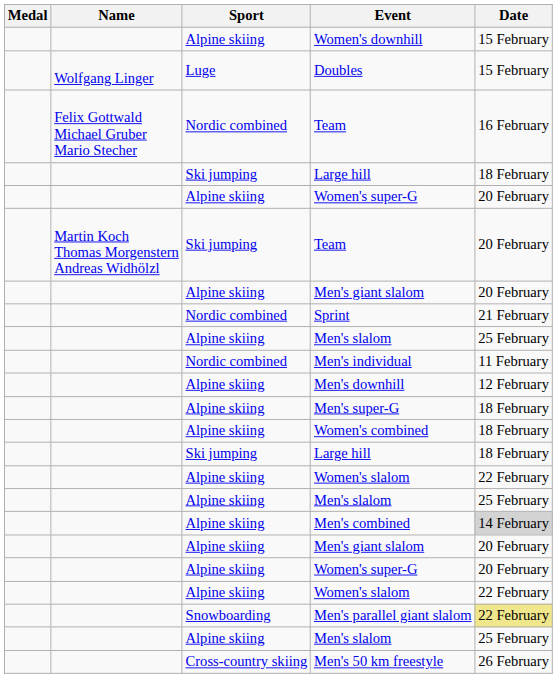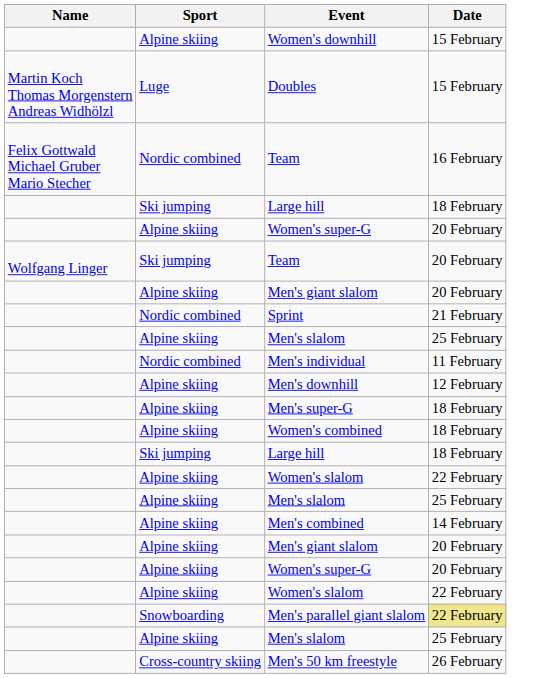 <table class="wikitable sortable">
 <tr>
-<th>Medal</th>
 <th>Name</th>
 <th>Sport</th>
 <th>Event</th>
 <th>Date</th>
 </tr>
 <tr>
 <td></td>
-<td></td>
 <td><a href='#'>Alpine skiing</a></td>
 <td><a href='#'>Women's downhill</a></td>
 <td>15 February</td>
 </tr>
 <tr>
-<td></td>
-<td> <br> <a href='#'>Wolfgang Linger</a></td>
+<td> <br> <a href='#'>Martin Koch</a> <br> <a href='#'>Thomas Morgenstern</a> <br><a href='#'>Andreas Widhölzl</a></td>
 <td><a href='#'>Luge</a></td>
 <td><a href='#'>Doubles</a></td>
 <td>15 February</td>
 </tr>
 <tr>
-<td></td>
 <td> <br> <a href='#'>Felix Gottwald</a> <br> <a href='#'>Michael Gruber</a> <br> <a href='#'>Mario Stecher</a></td>
 <td><a href='#'>Nordic combined</a></td>
 <td><a href='#'>Team</a></td>
 <td>16 February</td>
 </tr>
 <tr>
 <td></td>
+<td><a href='#'>Ski jumping</a></td>
+<td><a href='#'>Large hill</a></td>
+<td>18 February</td>
+</tr>
+<tr>
+<td></td>
+<td><a href='#'>Alpine skiing</a></td>
+<td><a href='#'>Women's super-G</a></td>
+<td>20 February</td>
+</tr>
+<tr>
+<td> <br> <a href='#'>Wolfgang Linger</a></td>
+<td><a href='#'>Ski jumping</a></td>
+<td><a href='#'>Team</a></td>
+<td>20 February</td>
+</tr>
+<tr>
+<td></td>
+<td><a href='#'>Alpine skiing</a></td>
+<td><a href='#'>Men's giant slalom</a></td>
+<td>20 February</td>
+</tr>
+<tr>
+<td></td>
+<td><a href='#'>Nordic combined</a></td>
+<td><a href='#'>Sprint</a></td>
+<td>21 February</td>
+</tr>
+<tr>
+<td></td>
+<td><a href='#'>Alpine skiing</a></td>
+<td><a href='#'>Men's slalom</a></td>
+<td>25 February</td>
+</tr>
+<tr>
+<td></td>
+<td><a href='#'>Nordic combined</a></td>
+<td><a href='#'>Men's individual</a></td>
+<td>11 February</td>
+</tr>
+<tr>
+<td></td>
+<td><a href='#'>Alpine skiing</a></td>
+<td><a href='#'>Men's downhill</a></td>
+<td>12 February</td>
+</tr>
+<tr>
+<td></td>
+<td><a href='#'>Alpine skiing</a></td>
+<td><a href='#'>Men's super-G</a></td>
+<td>18 February</td>
+</tr>
+<tr>
+<td></td>
+<td><a href='#'>Alpine skiing</a></td>
+<td><a href='#'>Women's combined</a></td>
+<td>18 February</td>
+</tr>
+<tr>
 <td></td>
 <td><a href='#'>Ski jumping</a></td>
 <td><a href='#'>Large hill</a></td>
 <td>18 February</td>
 </tr>
 <tr>
 <td></td>
+<td><a href='#'>Alpine skiing</a></td>
+<td><a href='#'>Women's slalom</a></td>
+<td>22 February</td>
+</tr>
+<tr>
+<td></td>
+<td><a href='#'>Alpine skiing</a></td>
+<td><a href='#'>Men's slalom</a></td>
+<td>25 February</td>
+</tr>
+<tr>
+<td></td>
+<td><a href='#'>Alpine skiing</a></td>
+<td><a href='#'>Men's combined</a></td>
+<td>14 February</td>
+</tr>
+<tr>
+<td></td>
+<td><a href='#'>Alpine skiing</a></td>
+<td><a href='#'>Men's giant slalom</a></td>
+<td>20 February</td>
+</tr>
+<tr>
 <td></td>
 <td><a href='#'>Alpine skiing</a></td>
 <td><a href='#'>Women's super-G</a></td>
 <td>20 February</td>
 </tr>
 <tr>
 <td></td>
-<td> <br> <a href='#'>Martin Koch</a> <br> <a href='#'>Thomas Morgenstern</a> <br><a href='#'>Andreas Widhölzl</a></td>
-<td><a href='#'>Ski jumping</a></td>
-<td><a href='#'>Team</a></td>
-<td>20 February</td>
+<td><a href='#'>Alpine skiing</a></td>
+<td><a href='#'>Women's slalom</a></td>
+<td>22 February</td>
 </tr>
 <tr>
 <td></td>
-<td></td>
-<td><a href='#'>Alpine skiing</a></td>
-<td><a href='#'>Men's giant slalom</a></td>
-<td>20 February</td>
+<td><a href='#'>Snowboarding</a></td>
+<td><a href='#'>Men's parallel giant slalom</a></td>
+<td style="background: khaki;">22 February</td>
 </tr>
 <tr>
-<td></td>
-<td></td>
-<td><a href='#'>Nordic combined</a></td>
-<td><a href='#'>Sprint</a></td>
-<td>21 February</td>
-</tr>
-<tr>
-<td></td>
 <td></td>
 <td><a href='#'>Alpine skiing</a></td>
 <td><a href='#'>Men's slalom</a></td>
 <td>25 February</td>
 </tr>
 <tr>
 <td></td>
-<td></td>
-<td><a href='#'>Nordic combined</a></td>
-<td><a href='#'>Men's individual</a></td>
-<td>11 February</td>
-</tr>
-<tr>
-<td></td>
-<td></td>
-<td><a href='#'>Alpine skiing</a></td>
-<td><a href='#'>Men's downhill</a></td>
-<td>12 February</td>
-</tr>
-<tr>
-<td></td>
-<td></td>
-<td><a href='#'>Alpine skiing</a></td>
-<td><a href='#'>Men's super-G</a></td>
-<td>18 February</td>
-</tr>
-<tr>
-<td></td>
-<td></td>
-<td><a href='#'>Alpine skiing</a></td>
-<td><a href='#'>Women's combined</a></td>
-<td>18 February</td>
-</tr>
-<tr>
-<td></td>
-<td></td>
-<td><a href='#'>Ski jumping</a></td>
-<td><a href='#'>Large hill</a></td>
-<td>18 February</td>
-</tr>
-<tr>
-<td></td>
-<td></td>
-<td><a href='#'>Alpine skiing</a></td>
-<td><a href='#'>Women's slalom</a></td>
-<td>22 February</td>
-</tr>
-<tr>
-<td></td>
-<td></td>
-<td><a href='#'>Alpine skiing</a></td>
-<td><a href='#'>Men's slalom</a></td>
-<td>25 February</td>
-</tr>
-<tr>
-<td></td>
-<td></td>
-<td><a href='#'>Alpine skiing</a></td>
-<td><a href='#'>Men's combined</a></td>
-<td style="background: lightgrey;">14 February</td>
-</tr>
-<tr>
-<td></td>
-<td></td>
-<td><a href='#'>Alpine skiing</a></td>
-<td><a href='#'>Men's giant slalom</a></td>
-<td>20 February</td>
-</tr>
-<tr>
-<td></td>
-<td></td>
-<td><a href='#'>Alpine skiing</a></td>
-<td><a href='#'>Women's super-G</a></td>
-<td>20 February</td>
-</tr>
-<tr>
-<td></td>
-<td></td>
-<td><a href='#'>Alpine skiing</a></td>
-<td><a href='#'>Women's slalom</a></td>
-<td>22 February</td>
-</tr>
-<tr>
-<td></td>
-<td></td>
-<td><a href='#'>Snowboarding</a></td>
-<td><a href='#'>Men's parallel giant slalom</a></td>
-<td style="background: khaki;">22 February</td>
-</tr>
-<tr>
-<td></td>
-<td></td>
-<td><a href='#'>Alpine skiing</a></td>
-<td><a href='#'>Men's slalom</a></td>
-<td>25 February</td>
-</tr>
-<tr>
-<td></td>
-<td></td>
 <td><a href='#'>Cross-country skiing</a></td>
 <td><a href='#'>Men's 50 km freestyle</a></td>
 <td>26 February</td>
 </tr>
 </table>
